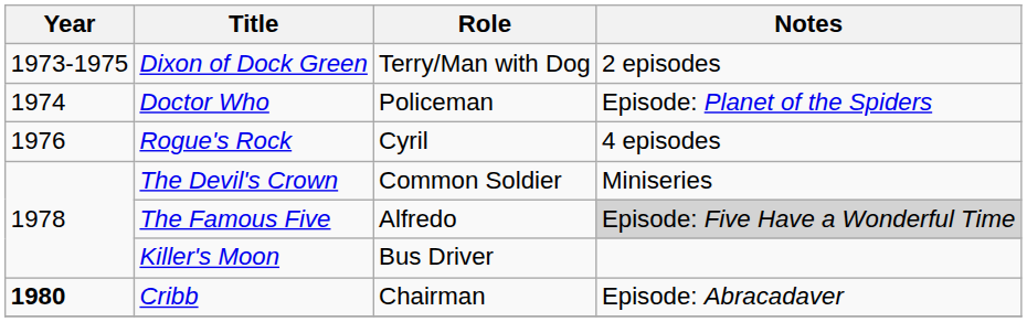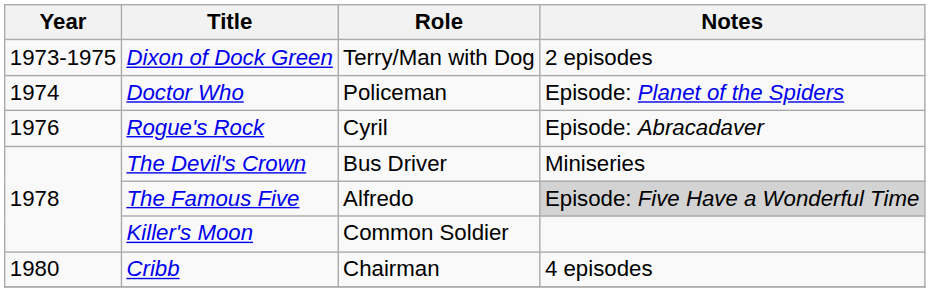 <table class="wikitable">
 <tr>
 <th>Year</th>
 <th>Title</th>
 <th>Role</th>
 <th>Notes</th>
 </tr>
 <tr>
 <td>1973-1975</td>
 <td><em><a href='#'>Dixon of Dock Green</a></em></td>
 <td>Terry/Man with Dog</td>
 <td>2 episodes</td>
 </tr>
 <tr>
 <td>1974</td>
 <td><em><a href='#'>Doctor Who</a></em></td>
 <td>Policeman</td>
 <td>Episode: <em><a href='#'>Planet of the Spiders</a></em></td>
 </tr>
 <tr>
 <td>1976</td>
 <td><em><a href='#'>Rogue's Rock</a></em></td>
 <td>Cyril</td>
-<td>4 episodes</td>
+<td>Episode: <em>Abracadaver</em></td>
 </tr>
 <tr>
 <td rowspan=3>1978</td>
 <td><em><a href='#'>The Devil's Crown</a></em></td>
-<td>Common Soldier</td>
+<td>Bus Driver</td>
 <td>Miniseries</td>
 </tr>
 <tr>
 <td><em><a href='#'>The Famous Five</a></em></td>
 <td>Alfredo</td>
 <td style="background: lightgrey;">Episode: <em>Five Have a Wonderful Time</em></td>
 </tr>
 <tr>
 <td><em><a href='#'>Killer's Moon</a></em></td>
-<td>Bus Driver</td>
+<td>Common Soldier</td>
 <td></td>
 </tr>
 <tr>
-<td><strong>1980</strong></td>
+<td>1980</td>
 <td><em><a href='#'>Cribb</a></em></td>
 <td>Chairman</td>
-<td>Episode: <em>Abracadaver</em></td>
+<td>4 episodes</td>
 </tr>
 <tr>
 </tr>
 </table>
